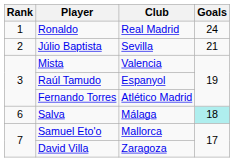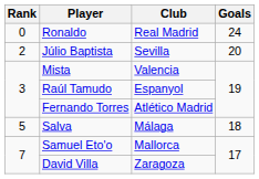 <table class="wikitable sortable">
 <tr>
 <th>Rank</th>
 <th>Player</th>
 <th>Club</th>
 <th>Goals</th>
 </tr>
 <tr>
-<td align=center>1</td>
+<td align=center>0</td>
 <td align="left"> <a href='#'>Ronaldo</a></td>
 <td align="left"><a href='#'>Real Madrid</a></td>
 <td align=center>24</td>
 </tr>
 <tr>
 <td align=center>2</td>
 <td align="left"> <a href='#'>Júlio Baptista</a></td>
 <td align="left"><a href='#'>Sevilla</a></td>
-<td align=center>21</td>
+<td align=center>20</td>
 </tr>
 <tr>
 <td rowspan=3 align=center>3</td>
 <td align="left"> <a href='#'>Mista</a></td>
 <td align="left"><a href='#'>Valencia</a></td>
 <td rowspan=3 align=center>19</td>
 </tr>
 <tr>
 <td align="left"> <a href='#'>Raúl Tamudo</a></td>
 <td align="left"><a href='#'>Espanyol</a></td>
 </tr>
 <tr>
 <td align="left"> <a href='#'>Fernando Torres</a></td>
 <td align="left"><a href='#'>Atlético Madrid</a></td>
 </tr>
 <tr>
-<td align=center>6</td>
+<td align=center>5</td>
 <td align="left"> <a href='#'>Salva</a></td>
 <td align="left"><a href='#'>Málaga</a></td>
-<td align=center style="background: paleturquoise;">18</td>
+<td align=center>18</td>
 </tr>
 <tr>
 <td rowspan=2 align=center>7</td>
 <td align="left"> <a href='#'>Samuel Eto'o</a></td>
 <td align="left"><a href='#'>Mallorca</a></td>
 <td rowspan=2 align=center>17</td>
 </tr>
 <tr>
 <td align="left"> <a href='#'>David Villa</a></td>
 <td align="left"><a href='#'>Zaragoza</a></td>
 </tr>
 </table>
